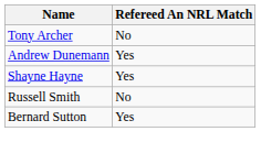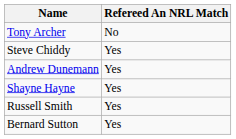 <table class="wikitable sortable">
 <tr>
 <th>Name</th>
 <th>Refereed An NRL Match</th>
 </tr>
 <tr>
 <td><a href='#'>Tony Archer</a></td>
 <td>No</td>
+</tr>
+<tr>
+<td>Steve Chiddy</td>
+<td>Yes</td>
 </tr>
 <tr>
 <td><a href='#'>Andrew Dunemann</a></td>
 <td>Yes</td>
 </tr>
 <tr>
 <td><a href='#'>Shayne Hayne</a></td>
 <td>Yes</td>
 </tr>
 <tr>
 <td>Russell Smith</td>
-<td>No</td>
+<td>Yes</td>
 </tr>
 <tr>
 <td>Bernard Sutton</td>
 <td>Yes</td>
 </tr>
 </table>
